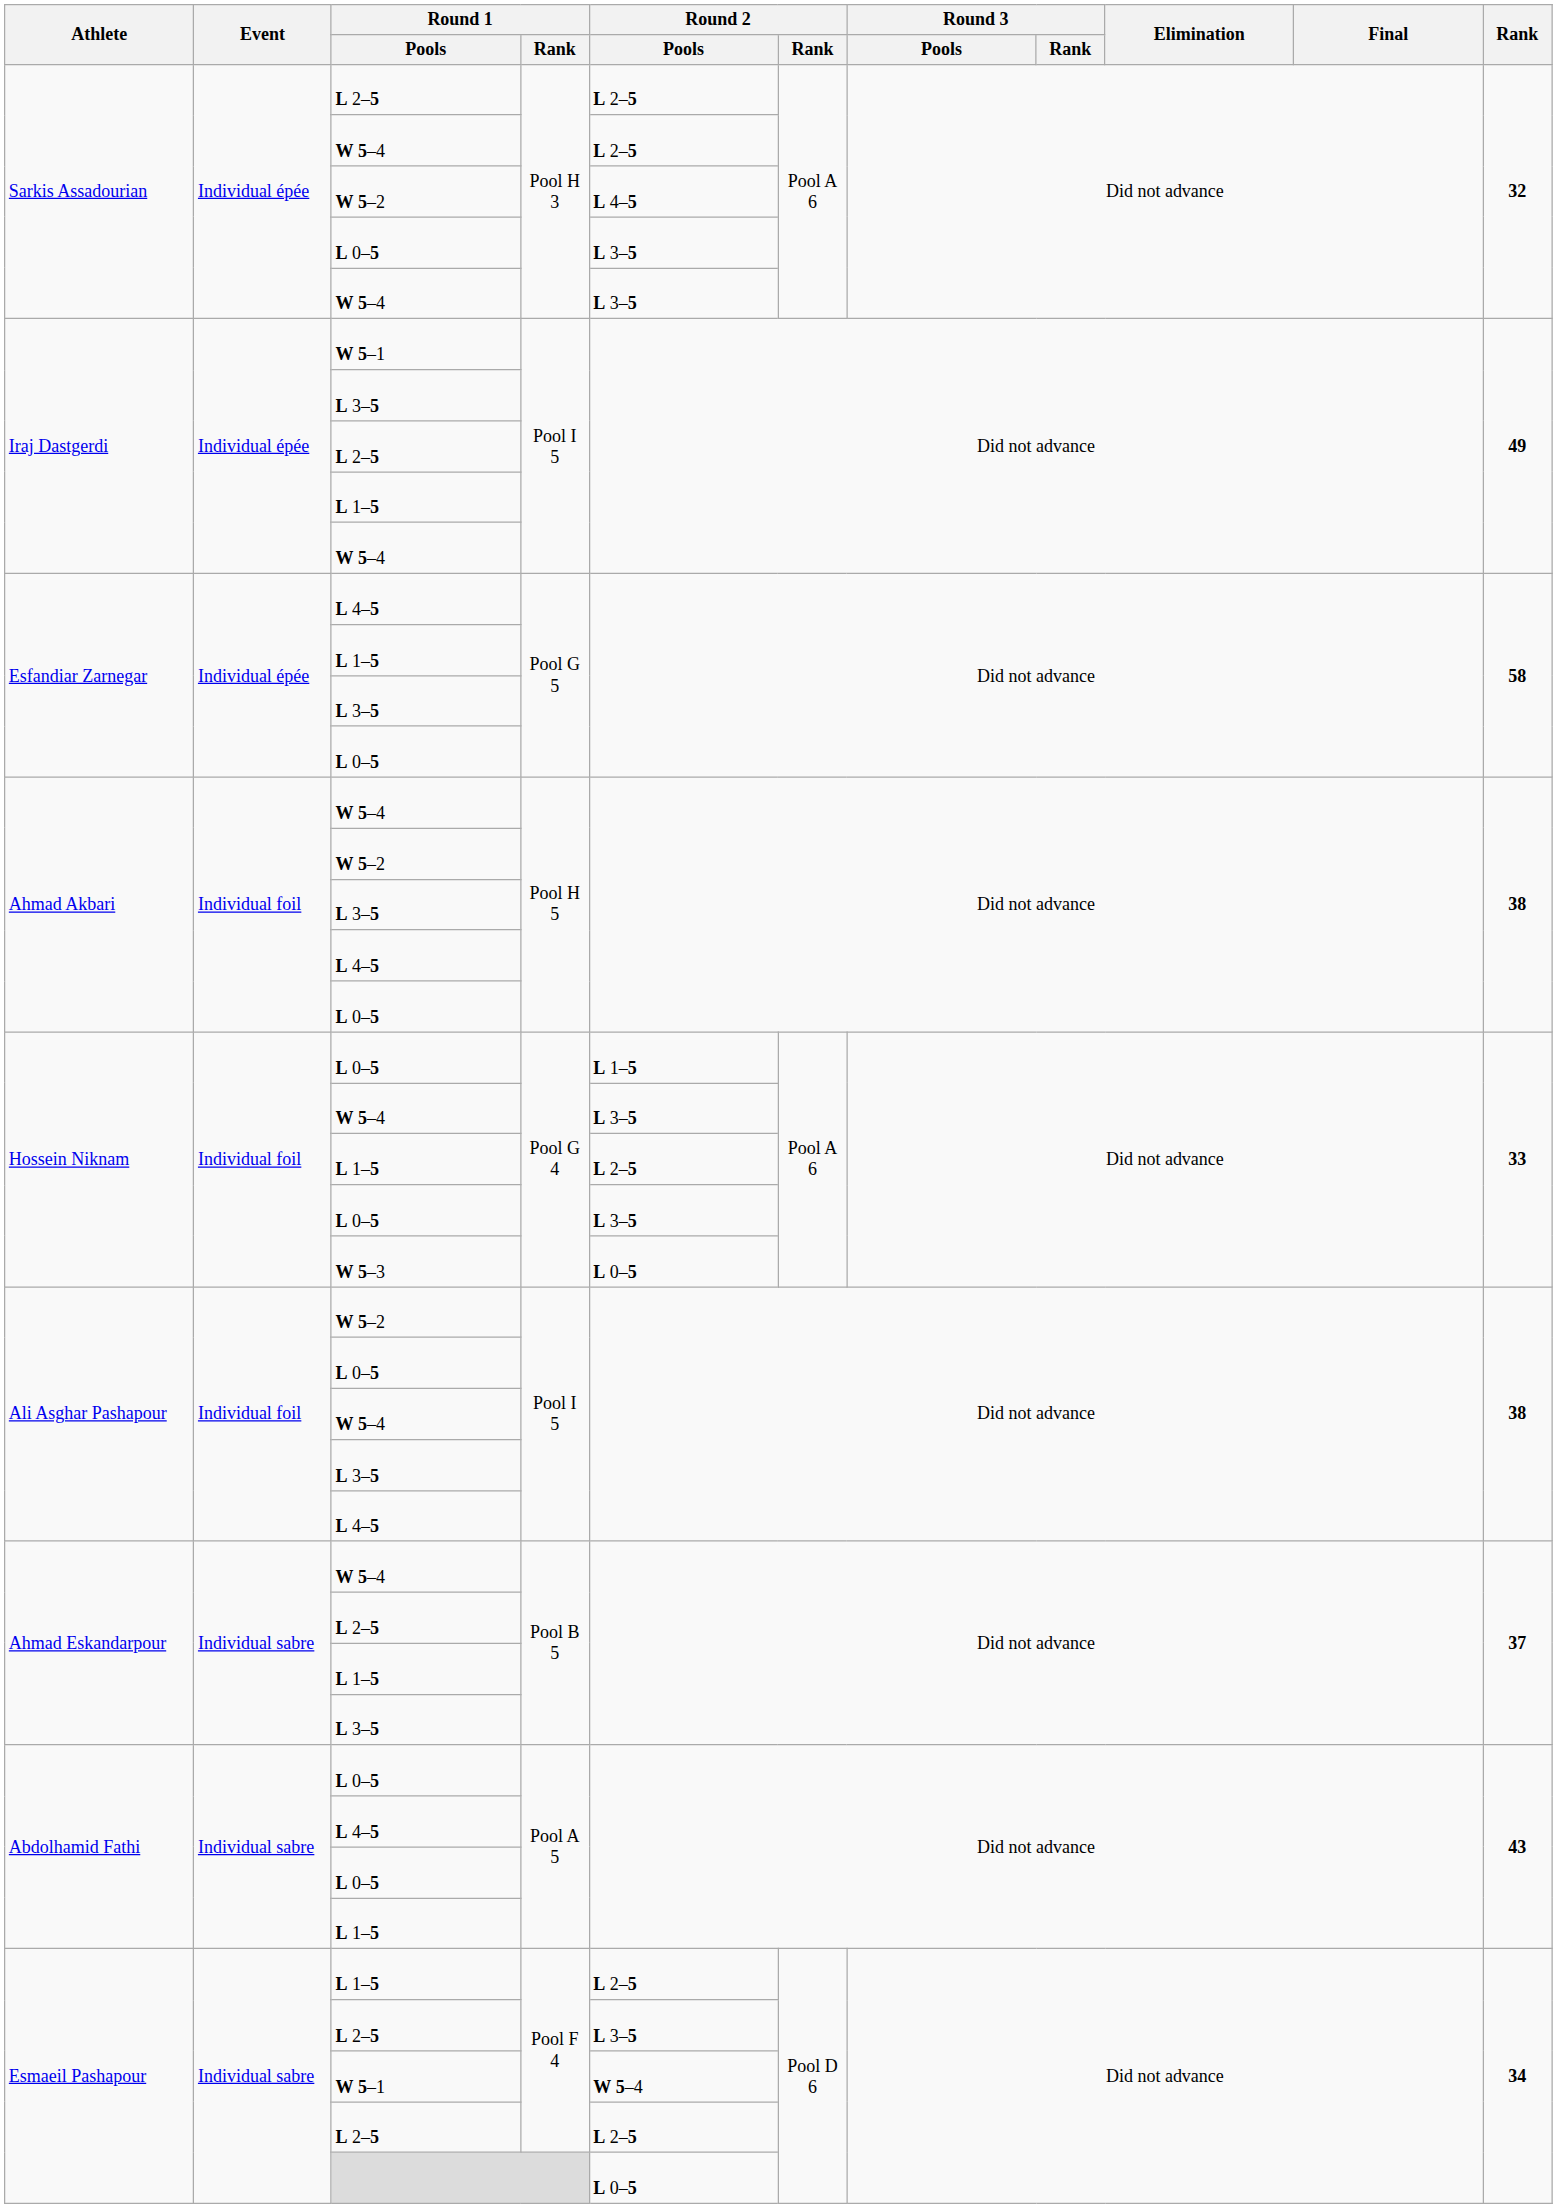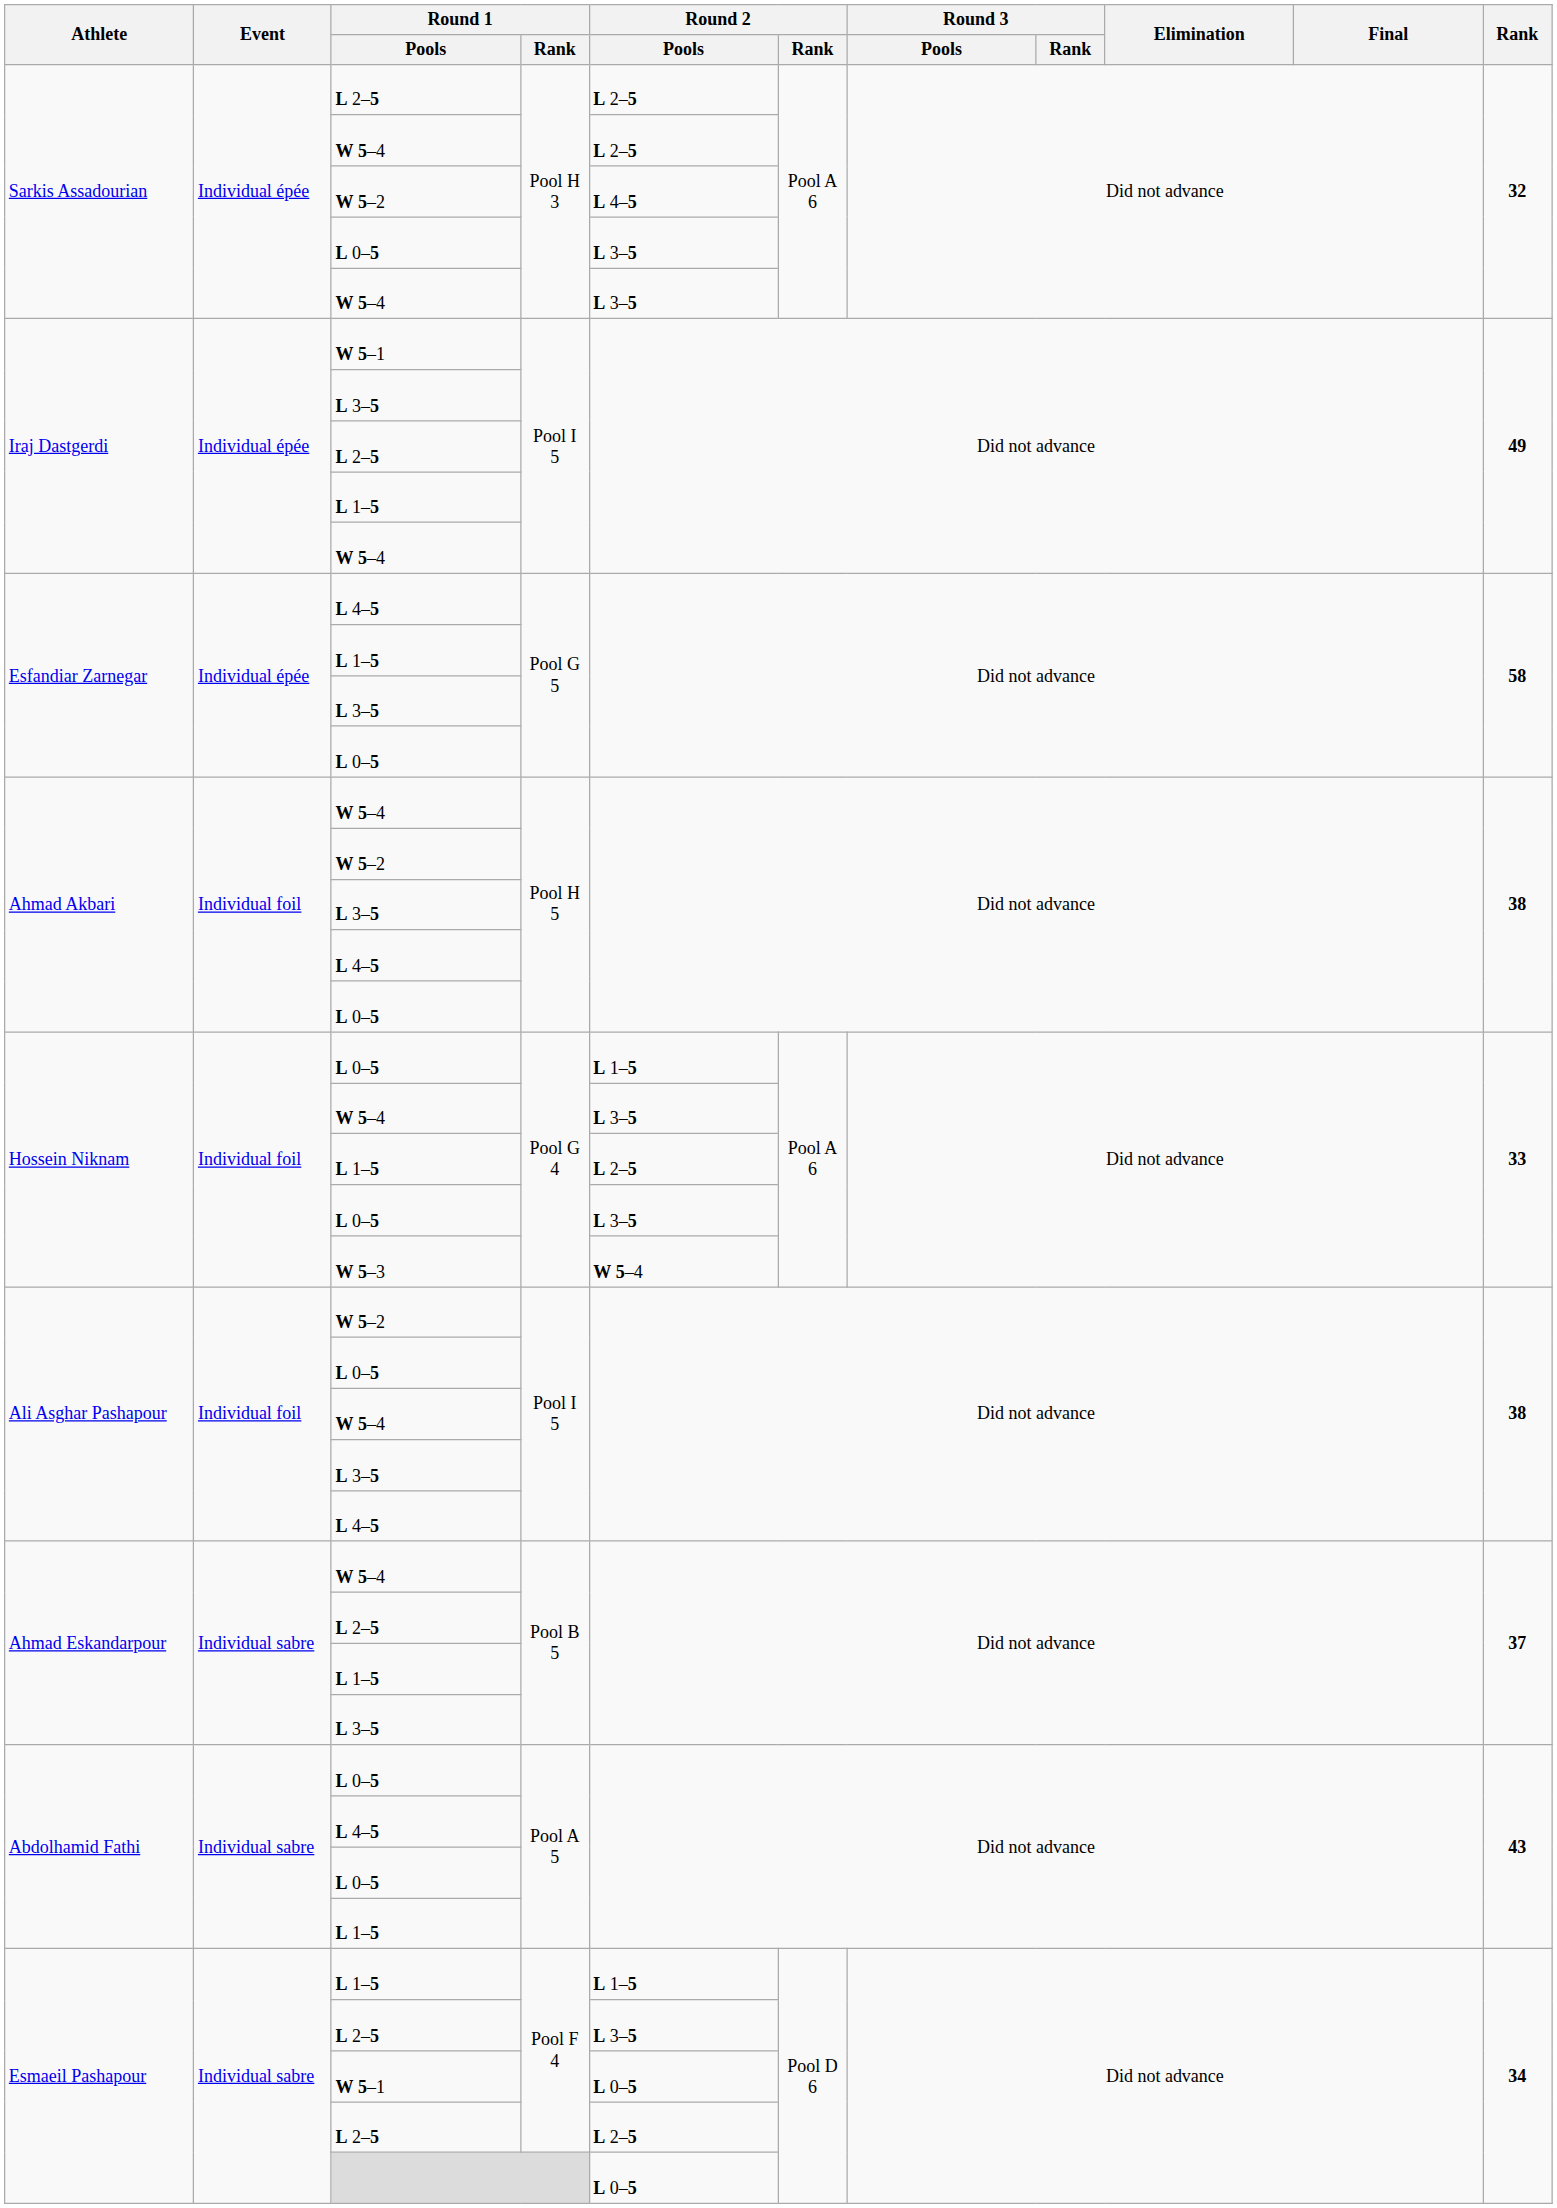 <table class="wikitable" width="98%" style="text-align:left; font-size:90%">
 <tr>
 <th rowspan="2" width="11%">Athlete</th>
 <th rowspan="2" width="8%">Event</th>
 <th colspan="2">Round 1</th>
 <th colspan="2">Round 2</th>
 <th colspan="2">Round 3</th>
 <th rowspan="2" width="11%">Elimination</th>
 <th rowspan="2" width="11%">Final</th>
 <th rowspan="2" width="4%">Rank</th>
 </tr>
 <tr>
 <th width="11%">Pools</th>
 <th width="4%">Rank</th>
 <th width="11%">Pools</th>
 <th width="4%">Rank</th>
 <th width="11%">Pools</th>
 <th width="4%">Rank</th>
 </tr>
 <tr>
 <td rowspan="5"><a href='#'>Sarkis Assadourian</a></td>
 <td rowspan="5"><a href='#'>Individual épée</a></td>
 <td><br><strong>L</strong> 2–<strong>5</strong></td>
 <td rowspan="5" align=center>Pool H<br>3 <strong></strong></td>
 <td><br><strong>L</strong> 2–<strong>5</strong></td>
 <td rowspan="5" align=center>Pool A<br>6</td>
 <td rowspan="5" colspan=4 align=center>Did not advance</td>
 <td rowspan="5" align="center"><strong>32</strong></td>
 </tr>
 <tr>
 <td><br><strong>W</strong> <strong>5</strong>–4</td>
 <td><br><strong>L</strong> 2–<strong>5</strong></td>
 </tr>
 <tr>
 <td><br><strong>W</strong> <strong>5</strong>–2</td>
 <td><br><strong>L</strong> 4–<strong>5</strong></td>
 </tr>
 <tr>
 <td><br><strong>L</strong> 0–<strong>5</strong></td>
 <td><br><strong>L</strong> 3–<strong>5</strong></td>
 </tr>
 <tr>
 <td><br><strong>W</strong> <strong>5</strong>–4</td>
 <td><br><strong>L</strong> 3–<strong>5</strong></td>
 </tr>
 <tr>
 <td rowspan="5"><a href='#'>Iraj Dastgerdi</a></td>
 <td rowspan="5"><a href='#'>Individual épée</a></td>
 <td><br><strong>W</strong> <strong>5</strong>–1</td>
 <td rowspan="5" align=center>Pool I<br>5</td>
 <td rowspan="5" colspan=6 align=center>Did not advance</td>
 <td rowspan="5" align="center"><strong>49</strong></td>
 </tr>
 <tr>
 <td><br><strong>L</strong> 3–<strong>5</strong></td>
 </tr>
 <tr>
 <td><br><strong>L</strong> 2–<strong>5</strong></td>
 </tr>
 <tr>
 <td><br><strong>L</strong> 1–<strong>5</strong></td>
 </tr>
 <tr>
 <td><br><strong>W</strong> <strong>5</strong>–4</td>
 </tr>
 <tr>
 <td rowspan="4"><a href='#'>Esfandiar Zarnegar</a></td>
 <td rowspan="4"><a href='#'>Individual épée</a></td>
 <td><br><strong>L</strong> 4–<strong>5</strong></td>
 <td rowspan="4" align=center>Pool G<br>5</td>
 <td rowspan="4" colspan=6 align=center>Did not advance</td>
 <td rowspan="4" align="center"><strong>58</strong></td>
 </tr>
 <tr>
 <td><br><strong>L</strong> 1–<strong>5</strong></td>
 </tr>
 <tr>
 <td><br><strong>L</strong> 3–<strong>5</strong></td>
 </tr>
 <tr>
 <td><br><strong>L</strong> 0–<strong>5</strong></td>
 </tr>
 <tr>
 <td rowspan="5"><a href='#'>Ahmad Akbari</a></td>
 <td rowspan="5"><a href='#'>Individual foil</a></td>
 <td><br><strong>W</strong> <strong>5</strong>–4</td>
 <td rowspan="5" align=center>Pool H<br>5</td>
 <td rowspan="5" colspan=6 align=center>Did not advance</td>
 <td rowspan="5" align="center"><strong>38</strong></td>
 </tr>
 <tr>
 <td><br><strong>W</strong> <strong>5</strong>–2</td>
 </tr>
 <tr>
 <td><br><strong>L</strong> 3–<strong>5</strong></td>
 </tr>
 <tr>
 <td><br><strong>L</strong> 4–<strong>5</strong></td>
 </tr>
 <tr>
 <td><br><strong>L</strong> 0–<strong>5</strong></td>
 </tr>
 <tr>
 <td rowspan="5"><a href='#'>Hossein Niknam</a></td>
 <td rowspan="5"><a href='#'>Individual foil</a></td>
 <td><br><strong>L</strong> 0–<strong>5</strong></td>
 <td rowspan="5" align=center>Pool G<br>4 <strong></strong></td>
 <td><br><strong>L</strong> 1–<strong>5</strong></td>
 <td rowspan="5" align=center>Pool A<br>6</td>
 <td rowspan="5" colspan=4 align=center>Did not advance</td>
 <td rowspan="5" align="center"><strong>33</strong></td>
 </tr>
 <tr>
 <td><br><strong>W</strong> <strong>5</strong>–4</td>
 <td><br><strong>L</strong> 3–<strong>5</strong></td>
 </tr>
 <tr>
 <td><br><strong>L</strong> 1–<strong>5</strong></td>
 <td><br><strong>L</strong> 2–<strong>5</strong></td>
 </tr>
 <tr>
 <td><br><strong>L</strong> 0–<strong>5</strong></td>
 <td><br><strong>L</strong> 3–<strong>5</strong></td>
 </tr>
 <tr>
 <td><br><strong>W</strong> <strong>5</strong>–3</td>
-<td><br><strong>L</strong> 0–<strong>5</strong></td>
+<td><br><strong>W</strong> <strong>5</strong>–4</td>
 </tr>
 <tr>
 <td rowspan="5"><a href='#'>Ali Asghar Pashapour</a></td>
 <td rowspan="5"><a href='#'>Individual foil</a></td>
 <td><br><strong>W</strong> <strong>5</strong>–2</td>
 <td rowspan="5" align=center>Pool I<br>5</td>
 <td rowspan="5" colspan=6 align=center>Did not advance</td>
 <td rowspan="5" align="center"><strong>38</strong></td>
 </tr>
 <tr>
 <td><br><strong>L</strong> 0–<strong>5</strong></td>
 </tr>
 <tr>
 <td><br><strong>W</strong> <strong>5</strong>–4</td>
 </tr>
 <tr>
 <td><br><strong>L</strong> 3–<strong>5</strong></td>
 </tr>
 <tr>
 <td><br><strong>L</strong> 4–<strong>5</strong></td>
 </tr>
 <tr>
 <td rowspan="4"><a href='#'>Ahmad Eskandarpour</a></td>
 <td rowspan="4"><a href='#'>Individual sabre</a></td>
 <td><br><strong>W</strong> <strong>5</strong>–4</td>
 <td rowspan="4" align=center>Pool B<br>5</td>
 <td rowspan="4" colspan=6 align=center>Did not advance</td>
 <td rowspan="4" align="center"><strong>37</strong></td>
 </tr>
 <tr>
 <td><br><strong>L</strong> 2–<strong>5</strong></td>
 </tr>
 <tr>
 <td><br><strong>L</strong> 1–<strong>5</strong></td>
 </tr>
 <tr>
 <td><br><strong>L</strong> 3–<strong>5</strong></td>
 </tr>
 <tr>
 <td rowspan="4"><a href='#'>Abdolhamid Fathi</a></td>
 <td rowspan="4"><a href='#'>Individual sabre</a></td>
 <td><br><strong>L</strong> 0–<strong>5</strong></td>
 <td rowspan="4" align=center>Pool A<br>5</td>
 <td rowspan="4" colspan=6 align=center>Did not advance</td>
 <td rowspan="4" align="center"><strong>43</strong></td>
 </tr>
 <tr>
 <td><br><strong>L</strong> 4–<strong>5</strong></td>
 </tr>
 <tr>
 <td><br><strong>L</strong> 0–<strong>5</strong></td>
 </tr>
 <tr>
 <td><br><strong>L</strong> 1–<strong>5</strong></td>
 </tr>
 <tr>
 <td rowspan="5"><a href='#'>Esmaeil Pashapour</a></td>
 <td rowspan="5"><a href='#'>Individual sabre</a></td>
 <td><br><strong>L</strong> 1–<strong>5</strong></td>
 <td rowspan="4" align=center>Pool F<br>4 <strong></strong></td>
-<td><br><strong>L</strong> 2–<strong>5</strong></td>
+<td><br><strong>L</strong> 1–<strong>5</strong></td>
 <td rowspan="5" align=center>Pool D<br>6</td>
 <td rowspan="5" colspan=4 align=center>Did not advance</td>
 <td rowspan="5" align="center"><strong>34</strong></td>
 </tr>
 <tr>
 <td><br><strong>L</strong> 2–<strong>5</strong></td>
 <td><br><strong>L</strong> 3–<strong>5</strong></td>
 </tr>
 <tr>
 <td><br><strong>W</strong> <strong>5</strong>–1</td>
-<td><br><strong>W</strong> <strong>5</strong>–4</td>
+<td><br><strong>L</strong> 0–<strong>5</strong></td>
 </tr>
 <tr>
 <td><br><strong>L</strong> 2–<strong>5</strong></td>
 <td><br><strong>L</strong> 2–<strong>5</strong></td>
 </tr>
 <tr>
 <td colspan="2" bgcolor=#DCDCDC></td>
 <td><br><strong>L</strong> 0–<strong>5</strong></td>
 </tr>
 </table>
